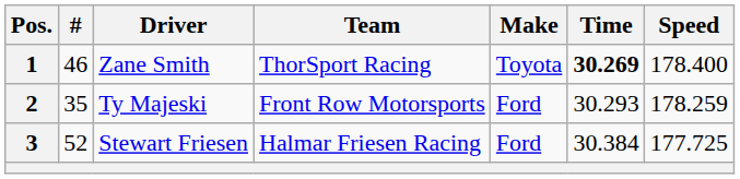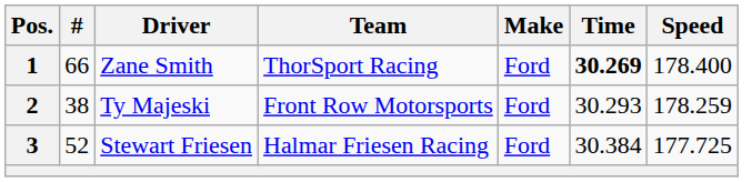 <table class="wikitable" style="font-size:95%">
 <tr>
 <th>Pos.</th>
 <th>#</th>
 <th>Driver</th>
 <th>Team</th>
 <th>Make</th>
 <th>Time</th>
 <th>Speed</th>
 </tr>
 <tr>
 <th>1</th>
-<td>46</td>
+<td>66</td>
 <td><a href='#'>Zane Smith</a></td>
 <td><a href='#'>ThorSport Racing</a></td>
-<td><a href='#'>Toyota</a></td>
+<td><a href='#'>Ford</a></td>
 <td><strong>30.269</strong></td>
 <td>178.400</td>
 </tr>
 <tr>
 <th>2</th>
-<td>35</td>
+<td>38</td>
 <td><a href='#'>Ty Majeski</a></td>
 <td><a href='#'>Front Row Motorsports</a></td>
 <td><a href='#'>Ford</a></td>
 <td>30.293</td>
 <td>178.259</td>
 </tr>
 <tr>
 <th>3</th>
 <td>52</td>
 <td><a href='#'>Stewart Friesen</a></td>
 <td><a href='#'>Halmar Friesen Racing</a></td>
 <td><a href='#'>Ford</a></td>
 <td>30.384</td>
 <td>177.725</td>
 </tr>
 <tr>
 <th colspan="7"></th>
 </tr>
 </table>
